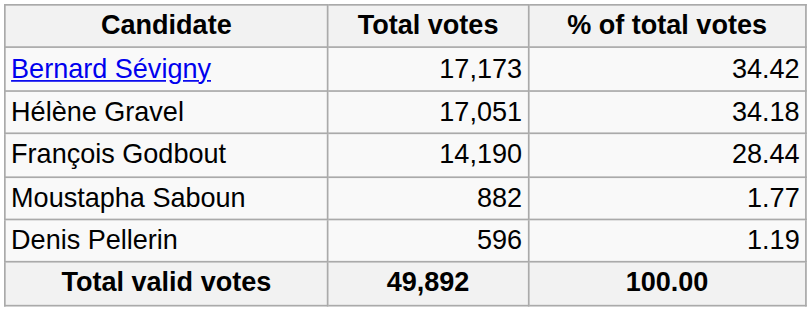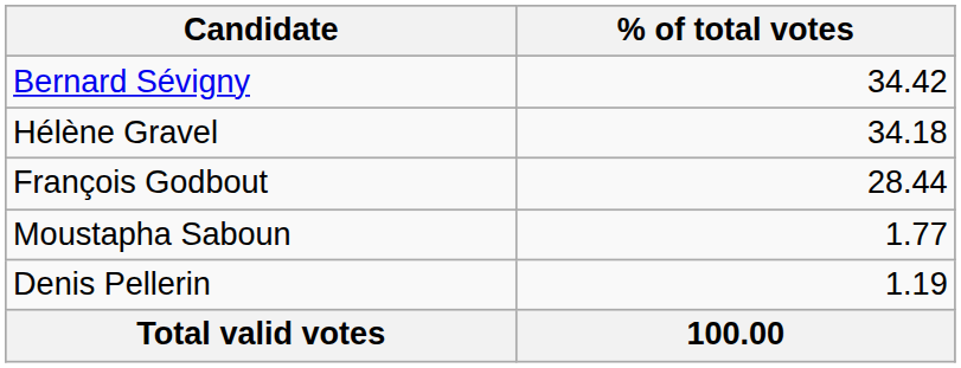 <table style="width:475px;" class="wikitable">
 <tr bgcolor="#EEEEEE">
 <th align="left">Candidate</th>
-<th align="right">Total votes</th>
 <th align="right">% of total votes</th>
 </tr>
 <tr>
 <td align="left"><a href='#'>Bernard Sévigny</a></td>
-<td align="right">17,173</td>
 <td align="right">34.42</td>
 </tr>
 <tr>
 <td align="left">Hélène Gravel</td>
-<td align="right">17,051</td>
 <td align="right">34.18</td>
 </tr>
 <tr>
 <td align="left">François Godbout</td>
-<td align="right">14,190</td>
 <td align="right">28.44</td>
 </tr>
 <tr>
 <td align="left">Moustapha Saboun</td>
-<td align="right">882</td>
 <td align="right">1.77</td>
 </tr>
 <tr>
 <td align="left">Denis Pellerin</td>
-<td align="right">596</td>
 <td align="right">1.19</td>
 </tr>
 <tr bgcolor="#EEEEEE">
 <th align="left">Total valid votes</th>
-<th align="right">49,892</th>
 <th align="right">100.00</th>
 </tr>
 </table>
